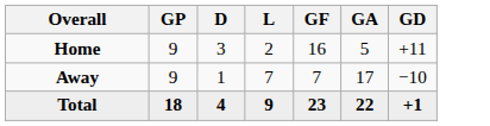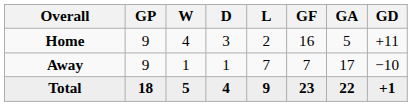 <table class="wikitable" style="text-align: center;">
 <tr>
 <th style="width:120px;">Overall</th>
 <th style="width:35px;">GP</th>
+<th style="width:35px;">W</th>
 <th style="width:35px;">D</th>
 <th style="width:35px;">L</th>
 <th style="width:35px;">GF</th>
 <th style="width:35px;">GA</th>
 <th style="width:35px;">GD</th>
 </tr>
 <tr>
 <td><strong>Home</strong></td>
 <td>9</td>
+<td>4</td>
 <td>3</td>
 <td>2</td>
 <td>16</td>
 <td>5</td>
 <td>+11</td>
 </tr>
 <tr>
 <td><strong>Away</strong></td>
 <td>9</td>
 <td>1</td>
+<td>1</td>
 <td>7</td>
 <td>7</td>
 <td>17</td>
 <td>−10</td>
 </tr>
 <tr style="background:#eee;">
 <td><strong>Total</strong></td>
 <td><strong>18</strong></td>
+<td><strong>5</strong></td>
 <td><strong>4</strong></td>
 <td><strong>9</strong></td>
 <td><strong>23</strong></td>
 <td><strong>22</strong></td>
 <td><strong>+1</strong></td>
 </tr>
 </table>
